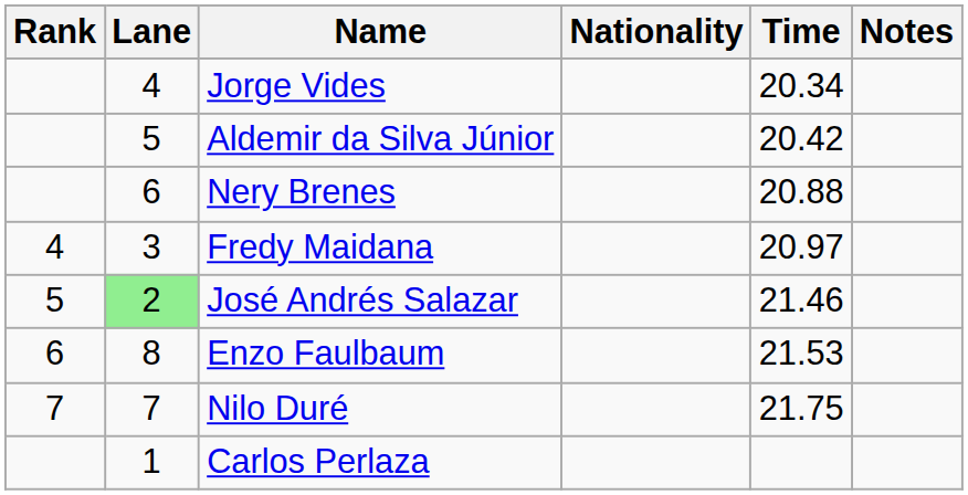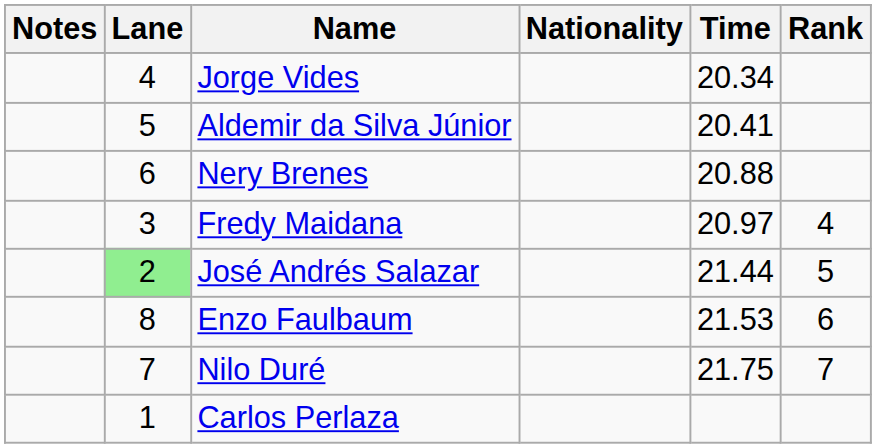 <table class="wikitable sortable" style="text-align:center">
 <tr>
-<th>Rank</th>
+<th>Notes</th>
 <th>Lane</th>
 <th>Name</th>
 <th>Nationality</th>
 <th>Time</th>
-<th>Notes</th>
+<th>Rank</th>
 </tr>
 <tr>
 <td></td>
 <td>4</td>
 <td align=left><a href='#'>Jorge Vides</a></td>
 <td align=left></td>
 <td>20.34</td>
 <td></td>
 </tr>
 <tr>
 <td></td>
 <td>5</td>
 <td align=left><a href='#'>Aldemir da Silva Júnior</a></td>
 <td align=left></td>
-<td>20.42</td>
+<td>20.41</td>
 <td></td>
 </tr>
 <tr>
 <td></td>
 <td>6</td>
 <td align=left><a href='#'>Nery Brenes</a></td>
 <td align=left></td>
 <td>20.88</td>
 <td></td>
 </tr>
 <tr>
-<td>4</td>
+<td></td>
 <td>3</td>
 <td align=left><a href='#'>Fredy Maidana</a></td>
 <td align=left></td>
 <td>20.97</td>
-<td></td>
+<td>4</td>
 </tr>
 <tr>
-<td>5</td>
+<td></td>
 <td style="background: lightgreen;">2</td>
 <td align=left><a href='#'>José Andrés Salazar</a></td>
 <td align=left></td>
-<td>21.46</td>
-<td></td>
+<td>21.44</td>
+<td>5</td>
 </tr>
 <tr>
-<td>6</td>
+<td></td>
 <td>8</td>
 <td align=left><a href='#'>Enzo Faulbaum</a></td>
 <td align=left></td>
 <td>21.53</td>
-<td></td>
+<td>6</td>
 </tr>
 <tr>
-<td>7</td>
+<td></td>
 <td>7</td>
 <td align=left><a href='#'>Nilo Duré</a></td>
 <td align=left></td>
 <td>21.75</td>
-<td></td>
+<td>7</td>
 </tr>
 <tr>
 <td></td>
 <td>1</td>
 <td align=left><a href='#'>Carlos Perlaza</a></td>
 <td align=left></td>
 <td></td>
 <td></td>
 </tr>
 </table>
